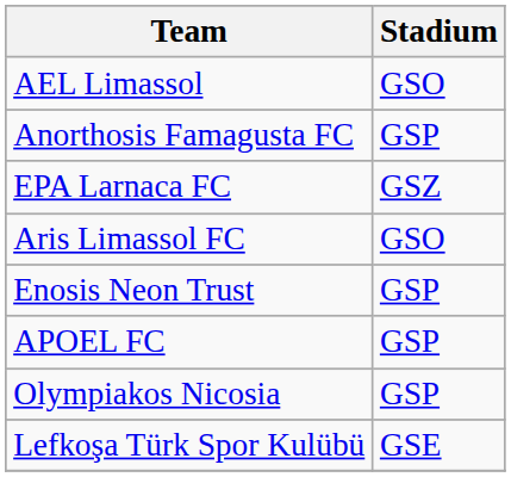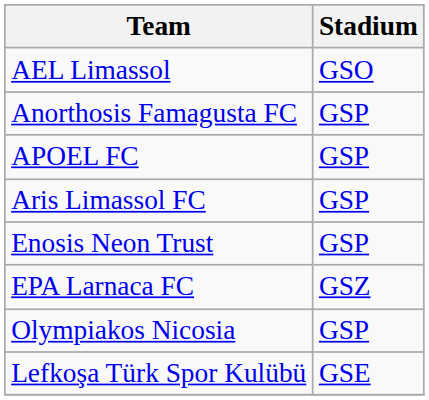 <table class="wikitable sortable">
 <tr>
 <th>Team</th>
 <th>Stadium</th>
 </tr>
 <tr>
 <td><a href='#'>AEL Limassol</a></td>
 <td><a href='#'>GSO</a></td>
 </tr>
 <tr>
 <td><a href='#'>Anorthosis Famagusta FC</a></td>
 <td><a href='#'>GSP</a></td>
 </tr>
 <tr>
-<td><a href='#'>EPA Larnaca FC</a></td>
-<td><a href='#'>GSZ</a></td>
+<td><a href='#'>APOEL FC</a></td>
+<td><a href='#'>GSP</a></td>
 </tr>
 <tr>
 <td><a href='#'>Aris Limassol FC</a></td>
-<td><a href='#'>GSO</a></td>
+<td><a href='#'>GSP</a></td>
 </tr>
 <tr>
 <td><a href='#'>Enosis Neon Trust</a></td>
 <td><a href='#'>GSP</a></td>
 </tr>
 <tr>
-<td><a href='#'>APOEL FC</a></td>
-<td><a href='#'>GSP</a></td>
+<td><a href='#'>EPA Larnaca FC</a></td>
+<td><a href='#'>GSZ</a></td>
 </tr>
 <tr>
 <td><a href='#'>Olympiakos Nicosia</a></td>
 <td><a href='#'>GSP</a></td>
 </tr>
 <tr>
 <td><a href='#'>Lefkoşa Türk Spor Kulübü</a></td>
 <td><a href='#'>GSE</a></td>
 </tr>
 <tr>
 </tr>
 </table>
